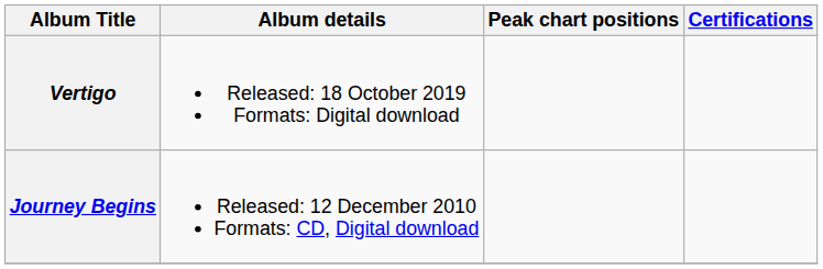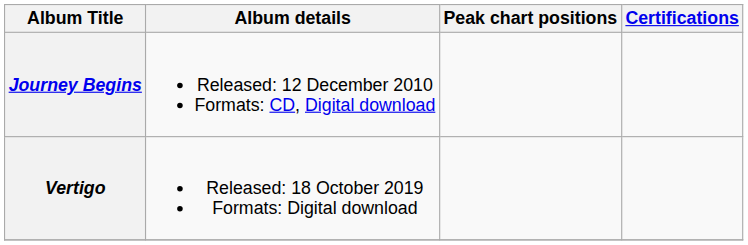 <table class="wikitable plainrowheaders" style="text-align:center;">
 <tr>
 <th scope="col">Album Title</th>
 <th scope="col">Album details</th>
 <th scope="col">Peak chart positions</th>
 <th scope="col"><a href='#'>Certifications</a></th>
 </tr>
 <tr>
+<th scope="row"><em><a href='#'>Journey Begins</a></em></th>
+<td><br><ul><li>Released: 12 December 2010</li><li>Formats: <a href='#'>CD</a>, <a href='#'>Digital download</a></li></ul></td>
+<td></td>
+<td></td>
+</tr>
+<tr>
 <th><em>Vertigo</em></th>
 <td><br><ul><li>Released: 18 October 2019</li><li>Formats: Digital download</li></ul></td>
 <td></td>
 <td></td>
 </tr>
 <tr>
-<th scope="row"><em><a href='#'>Journey Begins</a></em></th>
-<td><br><ul><li>Released: 12 December 2010</li><li>Formats: <a href='#'>CD</a>, <a href='#'>Digital download</a></li></ul></td>
-<td></td>
-<td></td>
-</tr>
-<tr>
 </tr>
 </table>
